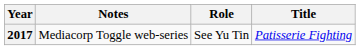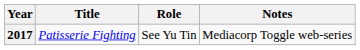 <table class="wikitable sortable">
 <tr>
 <th>Year</th>
+<th>Title</th>
+<th>Role</th>
 <th class="unsortable">Notes</th>
-<th>Role</th>
-<th>Title</th>
 </tr>
 <tr>
 <th>2017</th>
+<td><em><a href='#'>Patisserie Fighting</a></em></td>
+<td>See Yu Tin</td>
 <td>Mediacorp Toggle web-series</td>
-<td>See Yu Tin</td>
-<td><em><a href='#'>Patisserie Fighting</a></em></td>
 </tr>
 </table>
